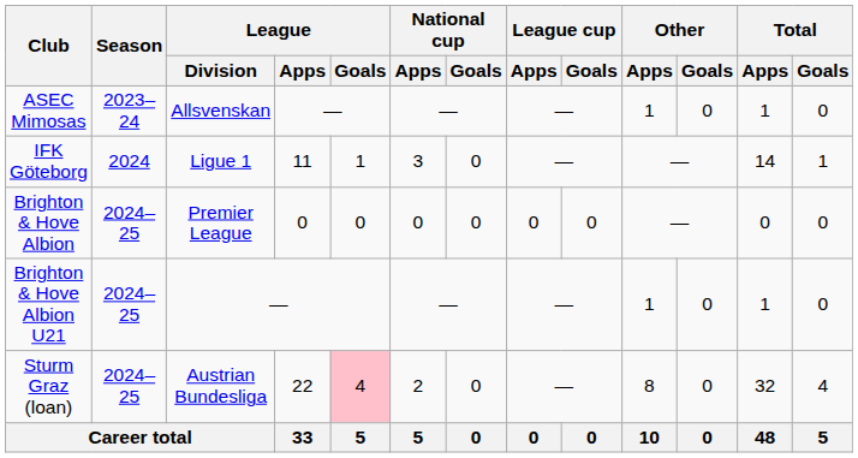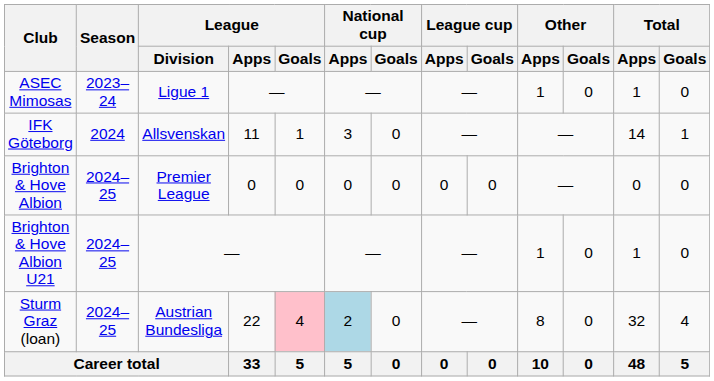 <table class="wikitable" style="text-align:center">
 <tr>
 <th rowspan="2">Club</th>
 <th rowspan="2">Season</th>
 <th colspan="3">League</th>
 <th colspan="2">National cup</th>
 <th colspan="2">League cup</th>
 <th colspan="2">Other</th>
 <th colspan="2">Total</th>
 </tr>
 <tr>
 <th>Division</th>
 <th>Apps</th>
 <th>Goals</th>
 <th>Apps</th>
 <th>Goals</th>
 <th>Apps</th>
 <th>Goals</th>
 <th>Apps</th>
 <th>Goals</th>
 <th>Apps</th>
 <th>Goals</th>
 </tr>
 <tr>
 <td><a href='#'>ASEC Mimosas</a></td>
 <td><a href='#'>2023–24</a></td>
-<td><a href='#'>Allsvenskan</a></td>
+<td><a href='#'>Ligue 1</a></td>
 <td colspan="2">—</td>
 <td colspan="2">—</td>
 <td colspan="2">—</td>
 <td>1</td>
 <td>0</td>
 <td>1</td>
 <td>0</td>
 </tr>
 <tr>
 <td><a href='#'>IFK Göteborg</a></td>
 <td><a href='#'>2024</a></td>
-<td><a href='#'>Ligue 1</a></td>
+<td><a href='#'>Allsvenskan</a></td>
 <td>11</td>
 <td>1</td>
 <td>3</td>
 <td>0</td>
 <td colspan="2">—</td>
 <td colspan="2">—</td>
 <td>14</td>
 <td>1</td>
 </tr>
 <tr>
 <td><a href='#'>Brighton & Hove Albion</a></td>
 <td><a href='#'>2024–25</a></td>
 <td><a href='#'>Premier League</a></td>
 <td>0</td>
 <td>0</td>
 <td>0</td>
 <td>0</td>
 <td>0</td>
 <td>0</td>
 <td colspan="2">—</td>
 <td>0</td>
 <td>0</td>
 </tr>
 <tr>
 <td><a href='#'>Brighton & Hove Albion U21</a></td>
 <td><a href='#'>2024–25</a></td>
 <td colspan="3">—</td>
 <td colspan="2">—</td>
 <td colspan="2">—</td>
 <td>1</td>
 <td>0</td>
 <td>1</td>
 <td>0</td>
 </tr>
 <tr>
 <td><a href='#'>Sturm Graz</a> (loan)</td>
 <td><a href='#'>2024–25</a></td>
 <td><a href='#'>Austrian Bundesliga</a></td>
 <td>22</td>
 <td style="background: pink;">4</td>
-<td>2</td>
+<td style="background: lightblue;">2</td>
 <td>0</td>
 <td colspan="2">—</td>
 <td>8</td>
 <td>0</td>
 <td>32</td>
 <td>4</td>
 </tr>
 <tr>
 <th colspan="3">Career total</th>
 <th>33</th>
 <th>5</th>
 <th>5</th>
 <th>0</th>
 <th>0</th>
 <th>0</th>
 <th>10</th>
 <th>0</th>
 <th>48</th>
 <th>5</th>
 </tr>
 </table>
